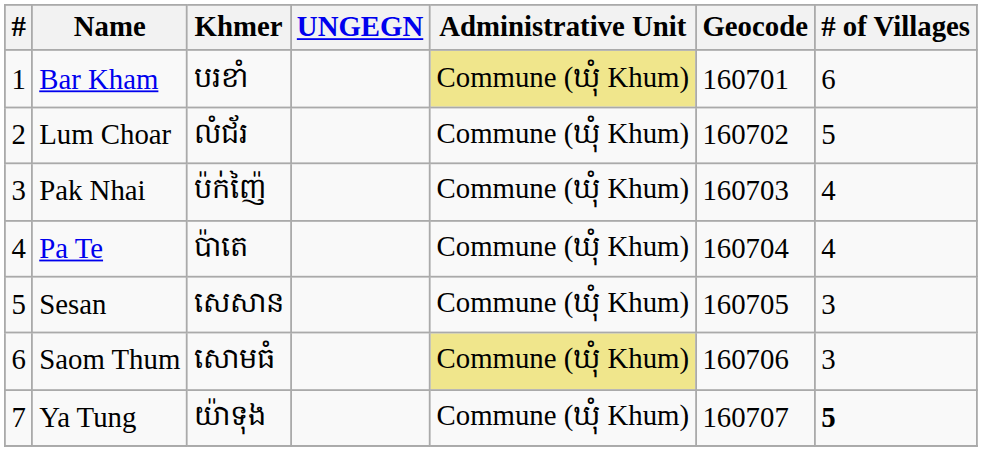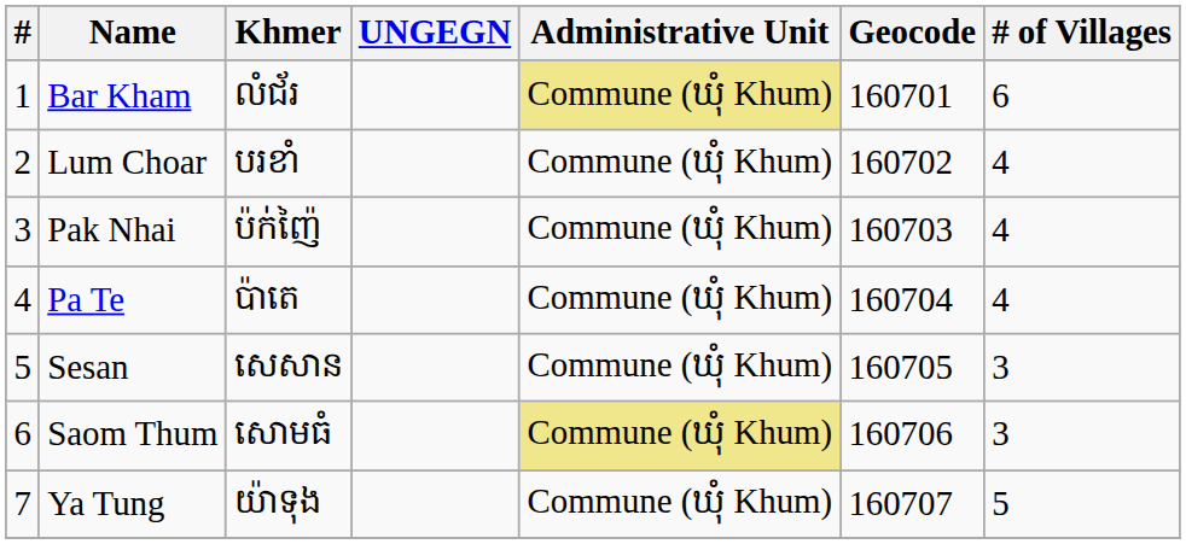 <table class="wikitable sortable">
 <tr>
 <th>#</th>
 <th>Name</th>
 <th>Khmer</th>
 <th><a href='#'>UNGEGN</a></th>
 <th>Administrative Unit</th>
 <th>Geocode</th>
 <th># of Villages</th>
 </tr>
 <tr>
 <td>1</td>
 <td><a href='#'>Bar Kham</a></td>
-<td>បរខាំ</td>
+<td>លំជ័រ</td>
 <td></td>
 <td style="background: khaki;">Commune (ឃុំ Khum)</td>
 <td>160701</td>
 <td>6</td>
 </tr>
 <tr>
 <td>2</td>
 <td>Lum Choar</td>
-<td>លំជ័រ</td>
+<td>បរខាំ</td>
 <td></td>
 <td>Commune (ឃុំ Khum)</td>
 <td>160702</td>
-<td>5</td>
+<td>4</td>
 </tr>
 <tr>
 <td>3</td>
 <td>Pak Nhai</td>
 <td>ប៉ក់ញ៉ៃ</td>
 <td></td>
 <td>Commune (ឃុំ Khum)</td>
 <td>160703</td>
 <td>4</td>
 </tr>
 <tr>
 <td>4</td>
 <td><a href='#'>Pa Te</a></td>
 <td>ប៉ាតេ</td>
 <td></td>
 <td>Commune (ឃុំ Khum)</td>
 <td>160704</td>
 <td>4</td>
 </tr>
 <tr>
 <td>5</td>
 <td>Sesan</td>
 <td>សេសាន</td>
 <td></td>
 <td>Commune (ឃុំ Khum)</td>
 <td>160705</td>
 <td>3</td>
 </tr>
 <tr>
 <td>6</td>
 <td>Saom Thum</td>
 <td>សោមធំ</td>
 <td></td>
 <td style="background: khaki;">Commune (ឃុំ Khum)</td>
 <td>160706</td>
 <td>3</td>
 </tr>
 <tr>
 <td>7</td>
 <td>Ya Tung</td>
 <td>យ៉ាទុង</td>
 <td></td>
 <td>Commune (ឃុំ Khum)</td>
 <td>160707</td>
-<td><strong>5</strong></td>
+<td>5</td>
 </tr>
 <tr>
 </tr>
 </table>
